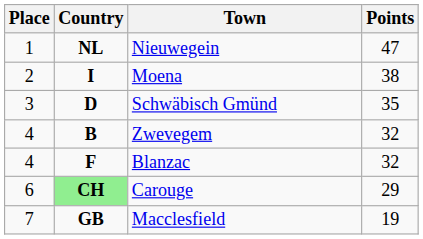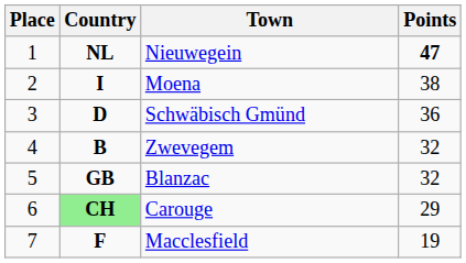 <table class="wikitable">
 <tr>
 <th width="25">Place</th>
 <th width="25">Country</th>
 <th width="200">Town</th>
 <th width="25">Points</th>
 </tr>
 <tr>
 <td align="center">1</td>
 <td align="center"><strong>NL</strong></td>
 <td align="left"><a href='#'>Nieuwegein</a></td>
-<td align="center">47</td>
+<td align="center"><strong>47</strong></td>
 </tr>
 <tr>
 <td align="center">2</td>
 <td align="center"><strong>I</strong></td>
 <td align="left"><a href='#'>Moena</a></td>
 <td align="center">38</td>
 </tr>
 <tr>
 <td align="center">3</td>
 <td align="center"><strong>D</strong></td>
 <td align="left"><a href='#'>Schwäbisch Gmünd</a></td>
-<td align="center">35</td>
+<td align="center">36</td>
 </tr>
 <tr>
 <td align="center">4</td>
 <td align="center"><strong>B</strong></td>
 <td align="left"><a href='#'>Zwevegem</a></td>
 <td align="center">32</td>
 </tr>
 <tr>
-<td align="center">4</td>
-<td align="center"><strong>F</strong></td>
+<td align="center">5</td>
+<td align="center"><strong>GB</strong></td>
 <td align="left"><a href='#'>Blanzac</a></td>
 <td align="center">32</td>
 </tr>
 <tr>
 <td align="center">6</td>
 <td align="center" style="background: lightgreen;"><strong>CH</strong></td>
 <td align="left"><a href='#'>Carouge</a></td>
 <td align="center">29</td>
 </tr>
 <tr>
 <td align="center">7</td>
-<td align="center"><strong>GB</strong></td>
+<td align="center"><strong>F</strong></td>
 <td align="left"><a href='#'>Macclesfield</a></td>
 <td align="center">19</td>
 </tr>
 </table>
